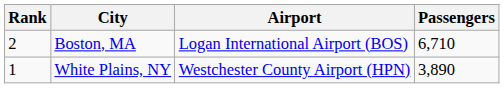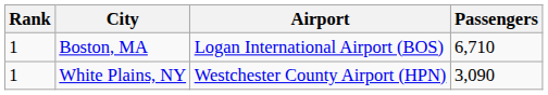 <table class="wikitable">
 <tr>
 <th>Rank</th>
 <th>City</th>
 <th>Airport</th>
 <th>Passengers</th>
 </tr>
 <tr>
-<td>2</td>
+<td>1</td>
 <td><a href='#'>Boston, MA</a></td>
 <td><a href='#'>Logan International Airport (BOS)</a></td>
 <td>6,710</td>
 </tr>
 <tr>
 <td>1</td>
 <td><a href='#'>White Plains, NY</a></td>
 <td><a href='#'>Westchester County Airport (HPN)</a></td>
-<td>3,890</td>
+<td>3,090</td>
 </tr>
 </table>
